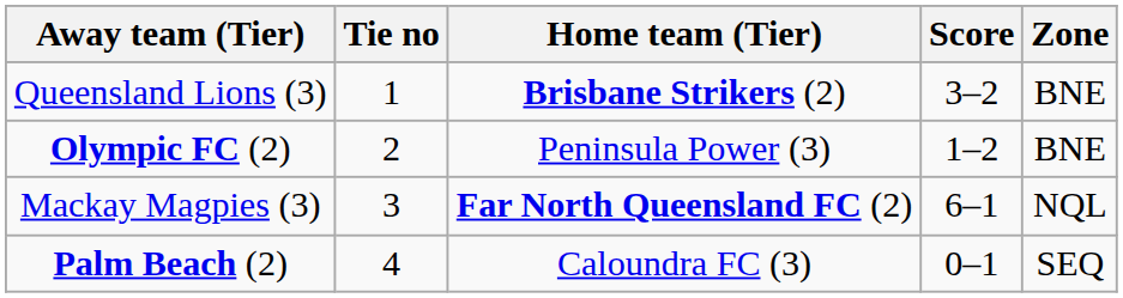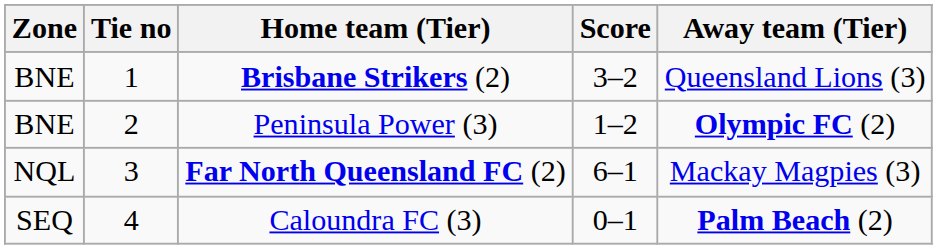 <table class="wikitable" style="text-align:center">
 <tr>
-<th>Away team (Tier)</th>
+<th>Zone</th>
 <th>Tie no</th>
 <th>Home team (Tier)</th>
 <th>Score</th>
-<th>Zone</th>
+<th>Away team (Tier)</th>
 </tr>
 <tr>
-<td><a href='#'>Queensland Lions</a> (3)</td>
+<td>BNE</td>
 <td>1</td>
 <td><strong><a href='#'>Brisbane Strikers</a></strong> (2)</td>
 <td>3–2</td>
-<td>BNE</td>
+<td><a href='#'>Queensland Lions</a> (3)</td>
 </tr>
 <tr>
-<td><strong><a href='#'>Olympic FC</a></strong> (2)</td>
+<td>BNE</td>
 <td>2</td>
 <td><a href='#'>Peninsula Power</a> (3)</td>
 <td>1–2</td>
-<td>BNE</td>
+<td><strong><a href='#'>Olympic FC</a></strong> (2)</td>
 </tr>
 <tr>
-<td><a href='#'>Mackay Magpies</a> (3)</td>
+<td>NQL</td>
 <td>3</td>
 <td><strong><a href='#'>Far North Queensland FC</a></strong> (2)</td>
 <td>6–1</td>
-<td>NQL</td>
+<td><a href='#'>Mackay Magpies</a> (3)</td>
 </tr>
 <tr>
-<td><strong><a href='#'>Palm Beach</a></strong> (2)</td>
+<td>SEQ</td>
 <td>4</td>
 <td><a href='#'>Caloundra FC</a> (3)</td>
 <td>0–1</td>
-<td>SEQ</td>
+<td><strong><a href='#'>Palm Beach</a></strong> (2)</td>
 </tr>
 </table>
